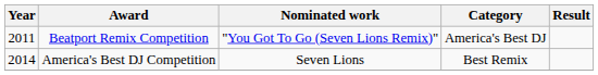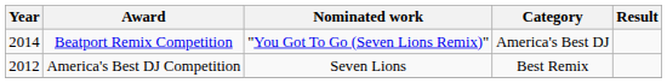 <table class="wikitable plainrowheaders" style="text-align:center;">
 <tr>
 <th>Year</th>
 <th>Award</th>
 <th>Nominated work</th>
 <th>Category</th>
 <th>Result</th>
 </tr>
 <tr>
-<td rowspan="1">2011</td>
+<td rowspan="1">2014</td>
 <td rowspan="1"><a href='#'>Beatport Remix Competition</a></td>
 <td>"<a href='#'>You Got To Go (Seven Lions Remix)</a>"</td>
 <td>America's Best DJ</td>
 <td></td>
 </tr>
 <tr>
-<td rowspan="1">2014</td>
+<td rowspan="1">2012</td>
 <td rowspan="1">America's Best DJ Competition</td>
 <td>Seven Lions</td>
 <td>Best Remix</td>
 <td></td>
 </tr>
 <tr>
 </tr>
 </table>
